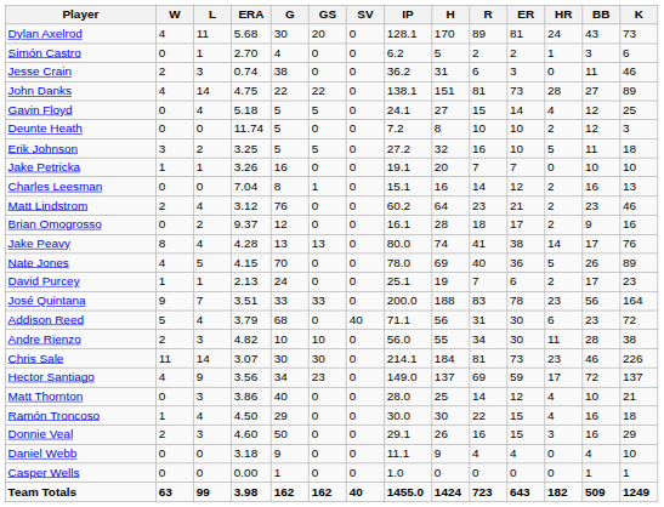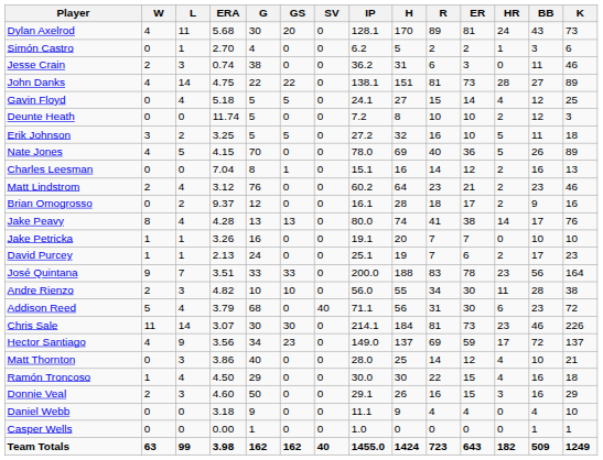 <table class="wikitable sortable">
 <tr>
 <th bgcolor="#DDDDFF" width="20%">Player</th>
 <th bgcolor="#DDDDFF" width="5%">W</th>
 <th bgcolor="#DDDDFF" width="5%">L</th>
 <th bgcolor="#DDDDFF" width="5%">ERA</th>
 <th bgcolor="#DDDDFF" width="5%">G</th>
 <th bgcolor="#DDDDFF" width="5%">GS</th>
 <th bgcolor="#DDDDFF" width="5%">SV</th>
 <th bgcolor="#DDDDFF" width="5%">IP</th>
 <th bgcolor="#DDDDFF" width="5%">H</th>
 <th bgcolor="#DDDDFF" width="5%">R</th>
 <th bgcolor="#DDDDFF" width="5%">ER</th>
 <th bgcolor="#DDDDFF" width="5%">HR</th>
 <th bgcolor="#DDDDFF" width="5%">BB</th>
 <th bgcolor="#DDDDFF" width="5%">K</th>
 </tr>
 <tr>
 <td><a href='#'>Dylan Axelrod</a></td>
 <td>4</td>
 <td>11</td>
 <td>5.68</td>
 <td>30</td>
 <td>20</td>
 <td>0</td>
 <td>128.1</td>
 <td>170</td>
 <td>89</td>
 <td>81</td>
 <td>24</td>
 <td>43</td>
 <td>73</td>
 </tr>
 <tr>
 <td><a href='#'>Simón Castro</a></td>
 <td>0</td>
 <td>1</td>
 <td>2.70</td>
 <td>4</td>
 <td>0</td>
 <td>0</td>
 <td>6.2</td>
 <td>5</td>
 <td>2</td>
 <td>2</td>
 <td>1</td>
 <td>3</td>
 <td>6</td>
 </tr>
 <tr>
 <td><a href='#'>Jesse Crain</a></td>
 <td>2</td>
 <td>3</td>
 <td>0.74</td>
 <td>38</td>
 <td>0</td>
 <td>0</td>
 <td>36.2</td>
 <td>31</td>
 <td>6</td>
 <td>3</td>
 <td>0</td>
 <td>11</td>
 <td>46</td>
 </tr>
 <tr>
 <td><a href='#'>John Danks</a></td>
 <td>4</td>
 <td>14</td>
 <td>4.75</td>
 <td>22</td>
 <td>22</td>
 <td>0</td>
 <td>138.1</td>
 <td>151</td>
 <td>81</td>
 <td>73</td>
 <td>28</td>
 <td>27</td>
 <td>89</td>
 </tr>
 <tr>
 <td><a href='#'>Gavin Floyd</a></td>
 <td>0</td>
 <td>4</td>
 <td>5.18</td>
 <td>5</td>
 <td>5</td>
 <td>0</td>
 <td>24.1</td>
 <td>27</td>
 <td>15</td>
 <td>14</td>
 <td>4</td>
 <td>12</td>
 <td>25</td>
 </tr>
 <tr>
 <td><a href='#'>Deunte Heath</a></td>
 <td>0</td>
 <td>0</td>
 <td>11.74</td>
 <td>5</td>
 <td>0</td>
 <td>0</td>
 <td>7.2</td>
 <td>8</td>
 <td>10</td>
 <td>10</td>
 <td>2</td>
 <td>12</td>
 <td>3</td>
 </tr>
 <tr>
 <td><a href='#'>Erik Johnson</a></td>
 <td>3</td>
 <td>2</td>
 <td>3.25</td>
 <td>5</td>
 <td>5</td>
 <td>0</td>
 <td>27.2</td>
 <td>32</td>
 <td>16</td>
 <td>10</td>
 <td>5</td>
 <td>11</td>
 <td>18</td>
 </tr>
 <tr>
-<td><a href='#'>Jake Petricka</a></td>
-<td>1</td>
-<td>1</td>
-<td>3.26</td>
-<td>16</td>
+<td><a href='#'>Nate Jones</a></td>
+<td>4</td>
+<td>5</td>
+<td>4.15</td>
+<td>70</td>
 <td>0</td>
 <td>0</td>
-<td>19.1</td>
-<td>20</td>
-<td>7</td>
-<td>7</td>
-<td>0</td>
-<td>10</td>
-<td>10</td>
+<td>78.0</td>
+<td>69</td>
+<td>40</td>
+<td>36</td>
+<td>5</td>
+<td>26</td>
+<td>89</td>
 </tr>
 <tr>
 <td><a href='#'>Charles Leesman</a></td>
 <td>0</td>
 <td>0</td>
 <td>7.04</td>
 <td>8</td>
 <td>1</td>
 <td>0</td>
 <td>15.1</td>
 <td>16</td>
 <td>14</td>
 <td>12</td>
 <td>2</td>
 <td>16</td>
 <td>13</td>
 </tr>
 <tr>
 <td><a href='#'>Matt Lindstrom</a></td>
 <td>2</td>
 <td>4</td>
 <td>3.12</td>
 <td>76</td>
 <td>0</td>
 <td>0</td>
 <td>60.2</td>
 <td>64</td>
 <td>23</td>
 <td>21</td>
 <td>2</td>
 <td>23</td>
 <td>46</td>
 </tr>
 <tr>
 <td><a href='#'>Brian Omogrosso</a></td>
 <td>0</td>
 <td>2</td>
 <td>9.37</td>
 <td>12</td>
 <td>0</td>
 <td>0</td>
 <td>16.1</td>
 <td>28</td>
 <td>18</td>
 <td>17</td>
 <td>2</td>
 <td>9</td>
 <td>16</td>
 </tr>
 <tr>
 <td><a href='#'>Jake Peavy</a></td>
 <td>8</td>
 <td>4</td>
 <td>4.28</td>
 <td>13</td>
 <td>13</td>
 <td>0</td>
 <td>80.0</td>
 <td>74</td>
 <td>41</td>
 <td>38</td>
 <td>14</td>
 <td>17</td>
 <td>76</td>
 </tr>
 <tr>
-<td><a href='#'>Nate Jones</a></td>
-<td>4</td>
-<td>5</td>
-<td>4.15</td>
-<td>70</td>
+<td><a href='#'>Jake Petricka</a></td>
+<td>1</td>
+<td>1</td>
+<td>3.26</td>
+<td>16</td>
 <td>0</td>
 <td>0</td>
-<td>78.0</td>
-<td>69</td>
-<td>40</td>
-<td>36</td>
-<td>5</td>
-<td>26</td>
-<td>89</td>
+<td>19.1</td>
+<td>20</td>
+<td>7</td>
+<td>7</td>
+<td>0</td>
+<td>10</td>
+<td>10</td>
 </tr>
 <tr>
 <td><a href='#'>David Purcey</a></td>
 <td>1</td>
 <td>1</td>
 <td>2.13</td>
 <td>24</td>
 <td>0</td>
 <td>0</td>
 <td>25.1</td>
 <td>19</td>
 <td>7</td>
 <td>6</td>
 <td>2</td>
 <td>17</td>
 <td>23</td>
 </tr>
 <tr>
 <td><a href='#'>José Quintana</a></td>
 <td>9</td>
 <td>7</td>
 <td>3.51</td>
 <td>33</td>
 <td>33</td>
 <td>0</td>
 <td>200.0</td>
 <td>188</td>
 <td>83</td>
 <td>78</td>
 <td>23</td>
 <td>56</td>
 <td>164</td>
 </tr>
 <tr>
+<td><a href='#'>Andre Rienzo</a></td>
+<td>2</td>
+<td>3</td>
+<td>4.82</td>
+<td>10</td>
+<td>10</td>
+<td>0</td>
+<td>56.0</td>
+<td>55</td>
+<td>34</td>
+<td>30</td>
+<td>11</td>
+<td>28</td>
+<td>38</td>
+</tr>
+<tr>
 <td><a href='#'>Addison Reed</a></td>
 <td>5</td>
 <td>4</td>
 <td>3.79</td>
 <td>68</td>
 <td>0</td>
 <td>40</td>
 <td>71.1</td>
 <td>56</td>
 <td>31</td>
 <td>30</td>
 <td>6</td>
 <td>23</td>
 <td>72</td>
-</tr>
-<tr>
-<td><a href='#'>Andre Rienzo</a></td>
-<td>2</td>
-<td>3</td>
-<td>4.82</td>
-<td>10</td>
-<td>10</td>
-<td>0</td>
-<td>56.0</td>
-<td>55</td>
-<td>34</td>
-<td>30</td>
-<td>11</td>
-<td>28</td>
-<td>38</td>
 </tr>
 <tr>
 <td><a href='#'>Chris Sale</a></td>
 <td>11</td>
 <td>14</td>
 <td>3.07</td>
 <td>30</td>
 <td>30</td>
 <td>0</td>
 <td>214.1</td>
 <td>184</td>
 <td>81</td>
 <td>73</td>
 <td>23</td>
 <td>46</td>
 <td>226</td>
 </tr>
 <tr>
 <td><a href='#'>Hector Santiago</a></td>
 <td>4</td>
 <td>9</td>
 <td>3.56</td>
 <td>34</td>
 <td>23</td>
 <td>0</td>
 <td>149.0</td>
 <td>137</td>
 <td>69</td>
 <td>59</td>
 <td>17</td>
 <td>72</td>
 <td>137</td>
 </tr>
 <tr>
 <td><a href='#'>Matt Thornton</a></td>
 <td>0</td>
 <td>3</td>
 <td>3.86</td>
 <td>40</td>
 <td>0</td>
 <td>0</td>
 <td>28.0</td>
 <td>25</td>
 <td>14</td>
 <td>12</td>
 <td>4</td>
 <td>10</td>
 <td>21</td>
 </tr>
 <tr>
 <td><a href='#'>Ramón Troncoso</a></td>
 <td>1</td>
 <td>4</td>
 <td>4.50</td>
 <td>29</td>
 <td>0</td>
 <td>0</td>
 <td>30.0</td>
 <td>30</td>
 <td>22</td>
 <td>15</td>
 <td>4</td>
 <td>16</td>
 <td>18</td>
 </tr>
 <tr>
 <td><a href='#'>Donnie Veal</a></td>
 <td>2</td>
 <td>3</td>
 <td>4.60</td>
 <td>50</td>
 <td>0</td>
 <td>0</td>
 <td>29.1</td>
 <td>26</td>
 <td>16</td>
 <td>15</td>
 <td>3</td>
 <td>16</td>
 <td>29</td>
 </tr>
 <tr>
 <td><a href='#'>Daniel Webb</a></td>
 <td>0</td>
 <td>0</td>
 <td>3.18</td>
 <td>9</td>
 <td>0</td>
 <td>0</td>
 <td>11.1</td>
 <td>9</td>
 <td>4</td>
 <td>4</td>
 <td>0</td>
 <td>4</td>
 <td>10</td>
 </tr>
 <tr>
 <td><a href='#'>Casper Wells</a></td>
 <td>0</td>
 <td>0</td>
 <td>0.00</td>
 <td>1</td>
 <td>0</td>
 <td>0</td>
 <td>1.0</td>
 <td>0</td>
 <td>0</td>
 <td>0</td>
 <td>0</td>
 <td>1</td>
 <td>1</td>
 </tr>
 <tr>
 <td><strong>Team Totals</strong></td>
 <td><strong>63</strong></td>
 <td><strong>99</strong></td>
 <td><strong>3.98</strong></td>
 <td><strong>162</strong></td>
 <td><strong>162</strong></td>
 <td><strong>40</strong></td>
 <td><strong>1455.0</strong></td>
 <td><strong>1424</strong></td>
 <td><strong>723</strong></td>
 <td><strong>643</strong></td>
 <td><strong>182</strong></td>
 <td><strong>509</strong></td>
 <td><strong>1249</strong></td>
 </tr>
 </table>
